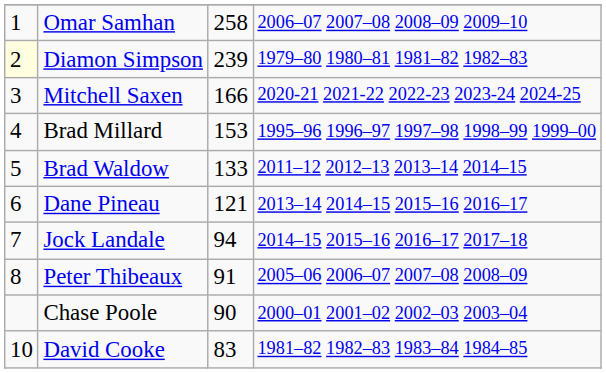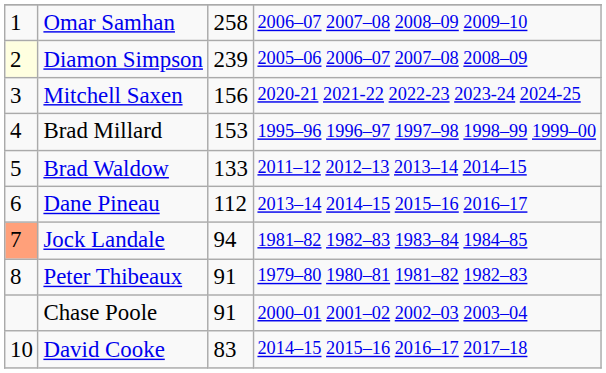 <table class="wikitable">
 <tr>
 </tr>
 <tr>
 <td>1</td>
 <td><a href='#'>Omar Samhan</a></td>
 <td>258</td>
 <td style="font-size:80%;"><a href='#'>2006–07</a> <a href='#'>2007–08</a> <a href='#'>2008–09</a> <a href='#'>2009–10</a></td>
 </tr>
 <tr>
 <td style="background: lightyellow;">2</td>
 <td><a href='#'>Diamon Simpson</a></td>
 <td>239</td>
-<td style="font-size:80%;"><a href='#'>1979–80</a> <a href='#'>1980–81</a> <a href='#'>1981–82</a> <a href='#'>1982–83</a></td>
+<td style="font-size:80%;"><a href='#'>2005–06</a> <a href='#'>2006–07</a> <a href='#'>2007–08</a> <a href='#'>2008–09</a></td>
 </tr>
 <tr>
 <td>3</td>
 <td><a href='#'>Mitchell Saxen</a></td>
-<td>166</td>
+<td>156</td>
 <td style="font-size:80%;"><a href='#'>2020-21</a> <a href='#'>2021-22</a> <a href='#'>2022-23</a> <a href='#'>2023-24</a> <a href='#'>2024-25</a></td>
 </tr>
 <tr>
 <td>4</td>
 <td>Brad Millard</td>
 <td>153</td>
 <td style="font-size:80%;"><a href='#'>1995–96</a> <a href='#'>1996–97</a> <a href='#'>1997–98</a> <a href='#'>1998–99</a> <a href='#'>1999–00</a></td>
 </tr>
 <tr>
 <td>5</td>
 <td><a href='#'>Brad Waldow</a></td>
 <td>133</td>
 <td style="font-size:80%;"><a href='#'>2011–12</a> <a href='#'>2012–13</a> <a href='#'>2013–14</a> <a href='#'>2014–15</a></td>
 </tr>
 <tr>
 <td>6</td>
 <td><a href='#'>Dane Pineau</a></td>
-<td>121</td>
+<td>112</td>
 <td style="font-size:80%;"><a href='#'>2013–14</a> <a href='#'>2014–15</a> <a href='#'>2015–16</a> <a href='#'>2016–17</a></td>
 </tr>
 <tr>
-<td>7</td>
+<td style="background: lightsalmon;">7</td>
 <td><a href='#'>Jock Landale</a></td>
 <td>94</td>
-<td style="font-size:80%;"><a href='#'>2014–15</a> <a href='#'>2015–16</a> <a href='#'>2016–17</a> <a href='#'>2017–18</a></td>
+<td style="font-size:80%;"><a href='#'>1981–82</a> <a href='#'>1982–83</a> <a href='#'>1983–84</a> <a href='#'>1984–85</a></td>
 </tr>
 <tr>
 <td>8</td>
 <td><a href='#'>Peter Thibeaux</a></td>
 <td>91</td>
-<td style="font-size:80%;"><a href='#'>2005–06</a> <a href='#'>2006–07</a> <a href='#'>2007–08</a> <a href='#'>2008–09</a></td>
+<td style="font-size:80%;"><a href='#'>1979–80</a> <a href='#'>1980–81</a> <a href='#'>1981–82</a> <a href='#'>1982–83</a></td>
 </tr>
 <tr>
 <td></td>
 <td>Chase Poole</td>
-<td>90</td>
+<td>91</td>
 <td style="font-size:80%;"><a href='#'>2000–01</a> <a href='#'>2001–02</a> <a href='#'>2002–03</a> <a href='#'>2003–04</a></td>
 </tr>
 <tr>
 <td>10</td>
 <td><a href='#'>David Cooke</a></td>
 <td>83</td>
-<td style="font-size:80%;"><a href='#'>1981–82</a> <a href='#'>1982–83</a> <a href='#'>1983–84</a> <a href='#'>1984–85</a></td>
+<td style="font-size:80%;"><a href='#'>2014–15</a> <a href='#'>2015–16</a> <a href='#'>2016–17</a> <a href='#'>2017–18</a></td>
 </tr>
 </table>
